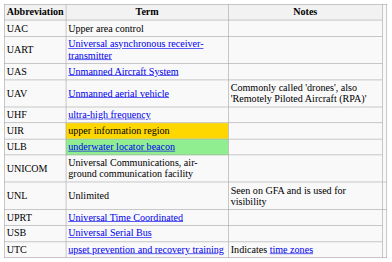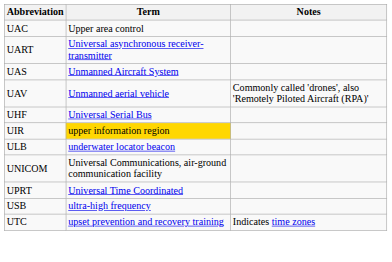 <table class="wikitable">
 <tr>
 <th>Abbreviation</th>
 <th>Term</th>
 <th>Notes</th>
 </tr>
 <tr>
 <td>UAC</td>
 <td>Upper area control</td>
 <td></td>
 </tr>
 <tr>
 <td>UART</td>
 <td><a href='#'>Universal asynchronous receiver-transmitter</a></td>
 <td></td>
 </tr>
 <tr>
 <td>UAS</td>
 <td><a href='#'>Unmanned Aircraft System</a></td>
 <td></td>
 </tr>
 <tr>
 <td>UAV</td>
 <td><a href='#'>Unmanned aerial vehicle</a></td>
 <td>Commonly called 'drones', also 'Remotely Piloted Aircraft (RPA)'</td>
 </tr>
 <tr>
 <td>UHF</td>
-<td><a href='#'>ultra-high frequency</a></td>
+<td><a href='#'>Universal Serial Bus</a></td>
 <td></td>
 </tr>
 <tr>
 <td>UIR</td>
 <td style="background: gold;">upper information region</td>
 <td></td>
 </tr>
 <tr>
 <td>ULB</td>
-<td style="background: lightgreen;"><a href='#'>underwater locator beacon</a></td>
+<td><a href='#'>underwater locator beacon</a></td>
 <td></td>
 </tr>
 <tr>
 <td>UNICOM</td>
 <td>Universal Communications, air-ground communication facility</td>
-<td></td>
-</tr>
-<tr>
-<td>UNL</td>
-<td>Unlimited</td>
-<td>Seen on GFA and is used for visibility</td>
 <td></td>
 </tr>
 <tr>
 <td>UPRT</td>
 <td><a href='#'>Universal Time Coordinated</a></td>
 <td></td>
 </tr>
 <tr>
 <td>USB</td>
-<td><a href='#'>Universal Serial Bus</a></td>
+<td><a href='#'>ultra-high frequency</a></td>
 <td></td>
 </tr>
 <tr>
 <td>UTC</td>
 <td><a href='#'>upset prevention and recovery training</a></td>
 <td>Indicates <a href='#'>time zones</a></td>
 </tr>
 </table>
